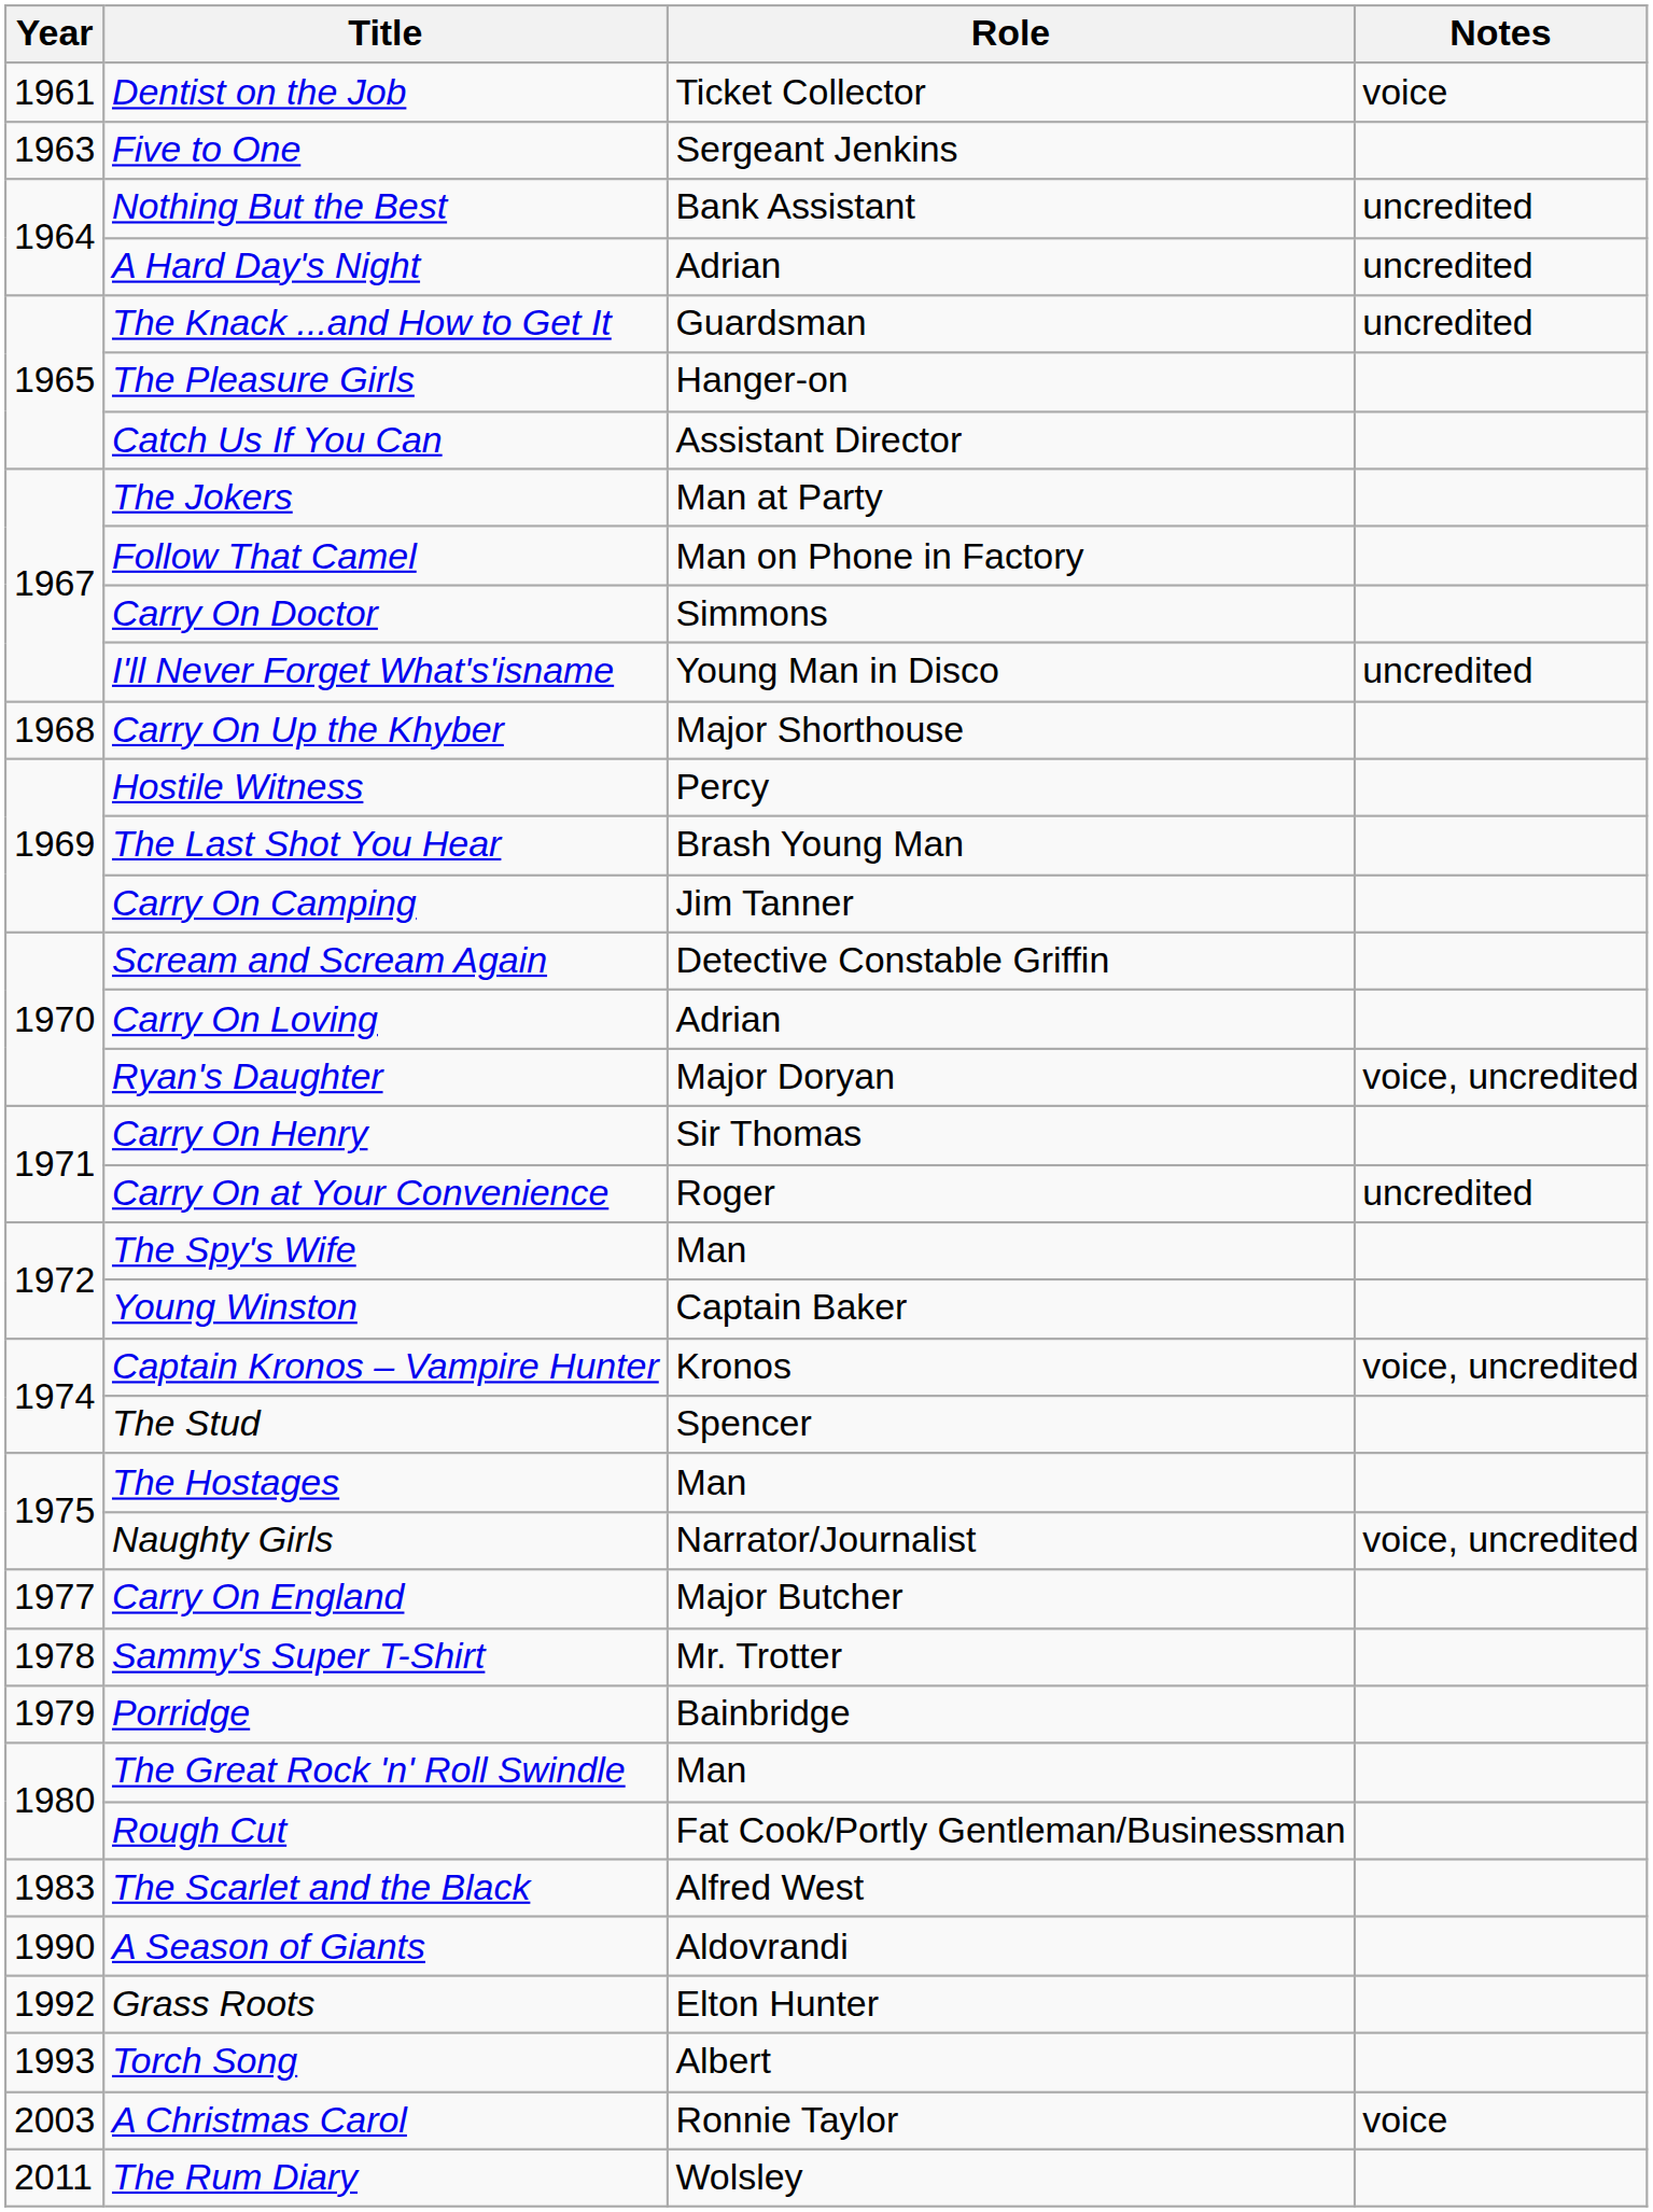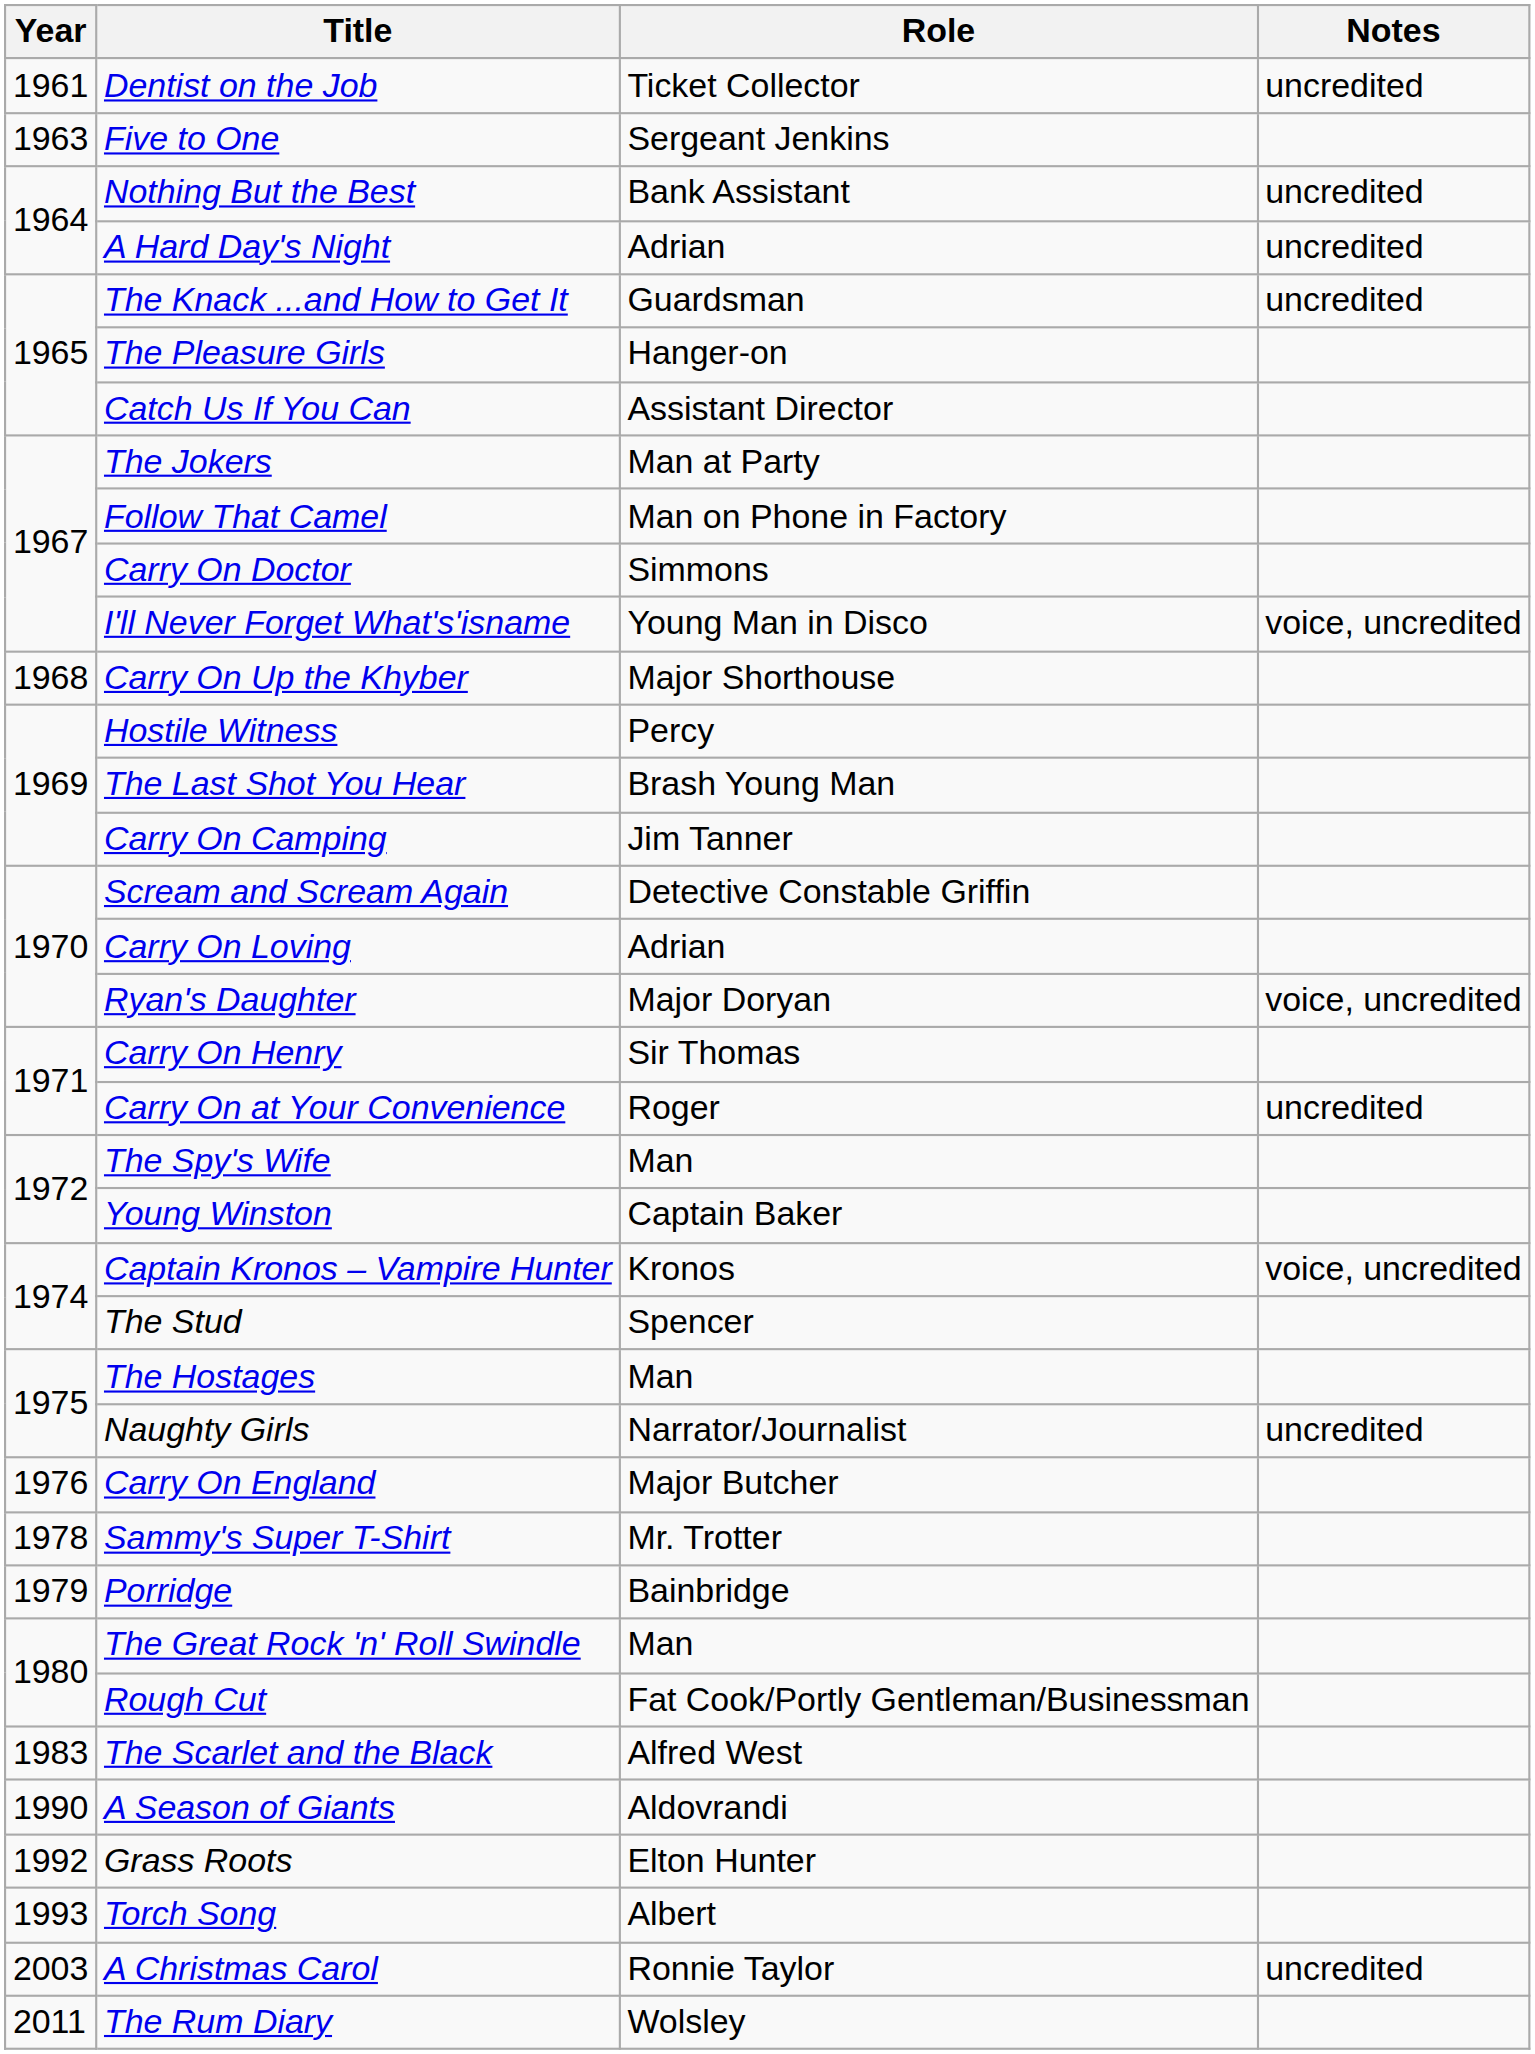 <table class="wikitable sortable">
 <tr>
 <th>Year</th>
 <th>Title</th>
 <th>Role</th>
 <th>Notes</th>
 </tr>
 <tr>
 <td>1961</td>
 <td><em><a href='#'>Dentist on the Job</a></em></td>
 <td>Ticket Collector</td>
-<td>voice</td>
+<td>uncredited</td>
 </tr>
 <tr>
 <td>1963</td>
 <td><em><a href='#'>Five to One</a></em></td>
 <td>Sergeant Jenkins</td>
 <td></td>
 </tr>
 <tr>
 <td rowspan=2>1964</td>
 <td><em><a href='#'>Nothing But the Best</a></em></td>
 <td>Bank Assistant</td>
 <td>uncredited</td>
 </tr>
 <tr>
 <td><em><a href='#'>A Hard Day's Night</a></em></td>
 <td>Adrian</td>
 <td>uncredited</td>
 </tr>
 <tr>
 <td rowspan=3>1965</td>
 <td><em><a href='#'>The Knack ...and How to Get It</a></em></td>
 <td>Guardsman</td>
 <td>uncredited</td>
 </tr>
 <tr>
 <td><em><a href='#'>The Pleasure Girls</a></em></td>
 <td>Hanger-on</td>
 <td></td>
 </tr>
 <tr>
 <td><em><a href='#'>Catch Us If You Can</a></em></td>
 <td>Assistant Director</td>
 <td></td>
 </tr>
 <tr>
 <td rowspan=4>1967</td>
 <td><em><a href='#'>The Jokers</a></em></td>
 <td>Man at Party</td>
 <td></td>
 </tr>
 <tr>
 <td><em><a href='#'>Follow That Camel</a></em></td>
 <td>Man on Phone in Factory</td>
 <td></td>
 </tr>
 <tr>
 <td><em><a href='#'>Carry On Doctor</a></em></td>
 <td>Simmons</td>
 <td></td>
 </tr>
 <tr>
 <td><em><a href='#'>I'll Never Forget What's'isname</a></em></td>
 <td>Young Man in Disco</td>
-<td>uncredited</td>
+<td>voice, uncredited</td>
 </tr>
 <tr>
 <td>1968</td>
 <td><em><a href='#'>Carry On Up the Khyber</a></em></td>
 <td>Major Shorthouse</td>
 <td></td>
 </tr>
 <tr>
 <td rowspan=3>1969</td>
 <td><em><a href='#'>Hostile Witness</a></em></td>
 <td>Percy</td>
 <td></td>
 </tr>
 <tr>
 <td><em><a href='#'>The Last Shot You Hear</a></em></td>
 <td>Brash Young Man</td>
 <td></td>
 </tr>
 <tr>
 <td><em><a href='#'>Carry On Camping</a></em></td>
 <td>Jim Tanner</td>
 <td></td>
 </tr>
 <tr>
 <td rowspan=3>1970</td>
 <td><em><a href='#'>Scream and Scream Again</a></em></td>
 <td>Detective Constable Griffin</td>
 <td></td>
 </tr>
 <tr>
 <td><em><a href='#'>Carry On Loving</a></em></td>
 <td>Adrian</td>
 <td></td>
 </tr>
 <tr>
 <td><em><a href='#'>Ryan's Daughter</a></em></td>
 <td>Major Doryan</td>
 <td>voice, uncredited</td>
 </tr>
 <tr>
 <td rowspan=2>1971</td>
 <td><em><a href='#'>Carry On Henry</a></em></td>
 <td>Sir Thomas</td>
 <td></td>
 </tr>
 <tr>
 <td><em><a href='#'>Carry On at Your Convenience</a></em></td>
 <td>Roger</td>
 <td>uncredited</td>
 </tr>
 <tr>
 <td rowspan=2>1972</td>
 <td><em><a href='#'>The Spy's Wife</a></em></td>
 <td>Man</td>
 <td></td>
 </tr>
 <tr>
 <td><em><a href='#'>Young Winston</a></em></td>
 <td>Captain Baker</td>
 <td></td>
 </tr>
 <tr>
 <td rowspan=2>1974</td>
 <td><em><a href='#'>Captain Kronos – Vampire Hunter</a></em></td>
 <td>Kronos</td>
 <td>voice, uncredited</td>
 </tr>
 <tr>
 <td><em>The Stud</em></td>
 <td>Spencer</td>
 <td></td>
 </tr>
 <tr>
 <td rowspan=2>1975</td>
 <td><em><a href='#'>The Hostages</a></em></td>
 <td>Man</td>
 <td></td>
 </tr>
 <tr>
 <td><em>Naughty Girls</em></td>
 <td>Narrator/Journalist</td>
-<td>voice, uncredited</td>
+<td>uncredited</td>
 </tr>
 <tr>
-<td>1977</td>
+<td>1976</td>
 <td><em><a href='#'>Carry On England</a></em></td>
 <td>Major Butcher</td>
 <td></td>
 </tr>
 <tr>
 <td>1978</td>
 <td><em><a href='#'>Sammy's Super T-Shirt</a></em></td>
 <td>Mr. Trotter</td>
 <td></td>
 </tr>
 <tr>
 <td>1979</td>
 <td><em><a href='#'>Porridge</a></em></td>
 <td>Bainbridge</td>
 <td></td>
 </tr>
 <tr>
 <td rowspan=2>1980</td>
 <td><em><a href='#'>The Great Rock 'n' Roll Swindle</a></em></td>
 <td>Man</td>
 <td></td>
 </tr>
 <tr>
 <td><em><a href='#'>Rough Cut</a></em></td>
 <td>Fat Cook/Portly Gentleman/Businessman</td>
 <td></td>
 </tr>
 <tr>
 <td>1983</td>
 <td><em><a href='#'>The Scarlet and the Black</a></em></td>
 <td>Alfred West</td>
 <td></td>
 </tr>
 <tr>
 <td>1990</td>
 <td><em><a href='#'>A Season of Giants</a></em></td>
 <td>Aldovrandi</td>
 <td></td>
 </tr>
 <tr>
 <td>1992</td>
 <td><em>Grass Roots</em></td>
 <td>Elton Hunter</td>
 <td></td>
 </tr>
 <tr>
 <td>1993</td>
 <td><em><a href='#'>Torch Song</a></em></td>
 <td>Albert</td>
 <td></td>
 </tr>
 <tr>
 <td>2003</td>
 <td><em><a href='#'>A Christmas Carol</a></em></td>
 <td>Ronnie Taylor</td>
-<td>voice</td>
+<td>uncredited</td>
 </tr>
 <tr>
 <td>2011</td>
 <td><em><a href='#'>The Rum Diary</a></em></td>
 <td>Wolsley</td>
 <td></td>
 </tr>
 </table>
